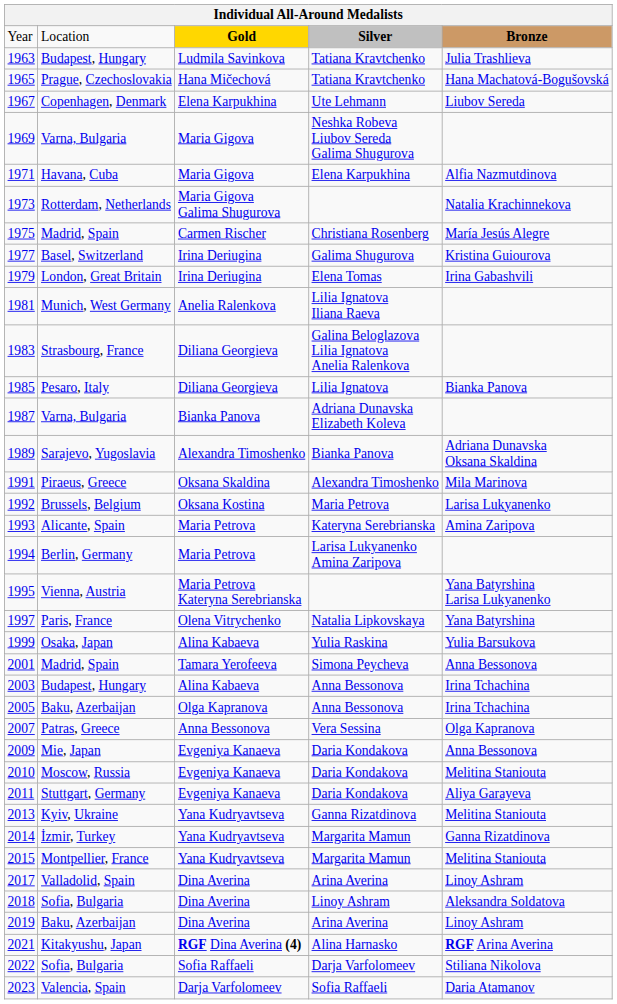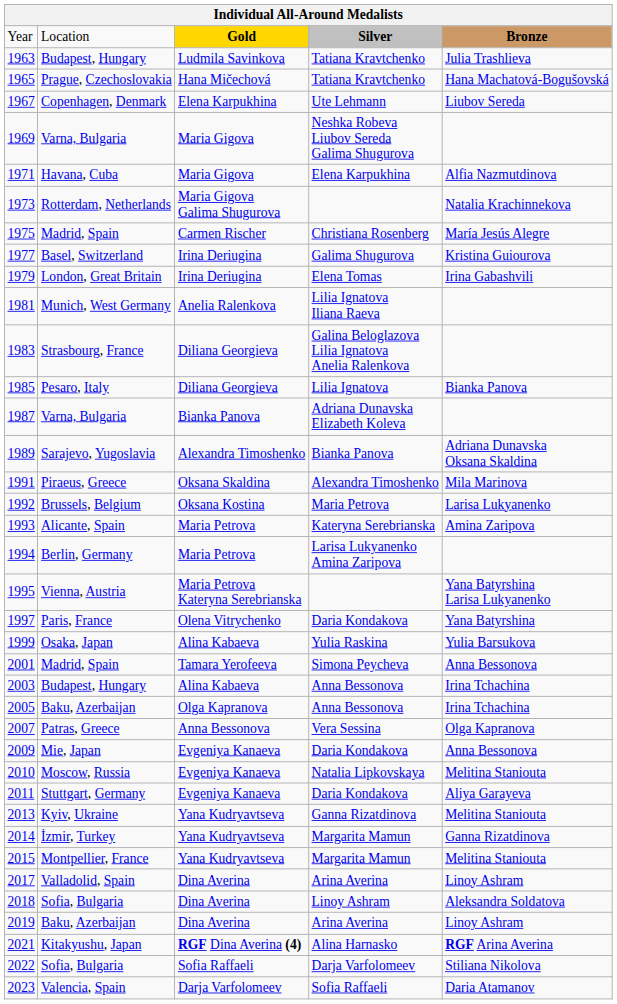 <table class="wikitable">
 <tr>
 <th colspan=5 align="center"><strong>Individual All-Around Medalists</strong></th>
 </tr>
 <tr>
 <td>Year</td>
 <td>Location</td>
 <td style="text-align:center;background-color:gold;"><strong>Gold</strong></td>
 <td style="text-align:center;background-color:silver;"><strong>Silver</strong></td>
 <td style="text-align:center;background-color:#CC9966;"><strong>Bronze</strong></td>
 </tr>
 <tr>
 <td><a href='#'>1963</a></td>
 <td> <a href='#'>Budapest</a>, <a href='#'>Hungary</a></td>
 <td> <a href='#'>Ludmila Savinkova</a></td>
 <td> <a href='#'>Tatiana Kravtchenko</a></td>
 <td> <a href='#'>Julia Trashlieva</a></td>
 </tr>
 <tr>
 <td><a href='#'>1965</a></td>
 <td> <a href='#'>Prague</a>, <a href='#'>Czechoslovakia</a></td>
 <td> <a href='#'>Hana Mičechová</a></td>
 <td> <a href='#'>Tatiana Kravtchenko</a></td>
 <td> <a href='#'>Hana Machatová-Bogušovská</a></td>
 </tr>
 <tr>
 <td><a href='#'>1967</a></td>
 <td> <a href='#'>Copenhagen</a>, <a href='#'>Denmark</a></td>
 <td> <a href='#'>Elena Karpukhina</a></td>
 <td> <a href='#'>Ute Lehmann</a></td>
 <td> <a href='#'>Liubov Sereda</a></td>
 </tr>
 <tr>
 <td><a href='#'>1969</a></td>
 <td> <a href='#'>Varna, Bulgaria</a></td>
 <td> <a href='#'>Maria Gigova</a></td>
 <td> <a href='#'>Neshka Robeva</a><br> <a href='#'>Liubov Sereda</a><br> <a href='#'>Galima Shugurova</a></td>
 <td></td>
 </tr>
 <tr>
 <td><a href='#'>1971</a></td>
 <td> <a href='#'>Havana</a>, <a href='#'>Cuba</a></td>
 <td> <a href='#'>Maria Gigova</a></td>
 <td> <a href='#'>Elena Karpukhina</a></td>
 <td> <a href='#'>Alfia Nazmutdinova</a></td>
 </tr>
 <tr>
 <td><a href='#'>1973</a></td>
 <td> <a href='#'>Rotterdam</a>, <a href='#'>Netherlands</a></td>
 <td> <a href='#'>Maria Gigova</a><br> <a href='#'>Galima Shugurova</a></td>
 <td></td>
 <td> <a href='#'>Natalia Krachinnekova</a></td>
 </tr>
 <tr>
 <td><a href='#'>1975</a></td>
 <td> <a href='#'>Madrid</a>, <a href='#'>Spain</a></td>
 <td> <a href='#'>Carmen Rischer</a></td>
 <td> <a href='#'>Christiana Rosenberg</a></td>
 <td> <a href='#'>María Jesús Alegre</a></td>
 </tr>
 <tr>
 <td><a href='#'>1977</a></td>
 <td> <a href='#'>Basel</a>, <a href='#'>Switzerland</a></td>
 <td> <a href='#'>Irina Deriugina</a></td>
 <td> <a href='#'>Galima Shugurova</a></td>
 <td> <a href='#'>Kristina Guiourova</a></td>
 </tr>
 <tr>
 <td><a href='#'>1979</a></td>
 <td> <a href='#'>London</a>, <a href='#'>Great Britain</a></td>
 <td> <a href='#'>Irina Deriugina</a></td>
 <td> <a href='#'>Elena Tomas</a></td>
 <td> <a href='#'>Irina Gabashvili</a></td>
 </tr>
 <tr>
 <td><a href='#'>1981</a></td>
 <td> <a href='#'>Munich</a>, <a href='#'>West Germany</a></td>
 <td> <a href='#'>Anelia Ralenkova</a></td>
 <td> <a href='#'>Lilia Ignatova</a><br> <a href='#'>Iliana Raeva</a></td>
 <td></td>
 </tr>
 <tr>
 <td><a href='#'>1983</a></td>
 <td> <a href='#'>Strasbourg</a>, <a href='#'>France</a></td>
 <td> <a href='#'>Diliana Georgieva</a></td>
 <td> <a href='#'>Galina Beloglazova</a><br> <a href='#'>Lilia Ignatova</a><br> <a href='#'>Anelia Ralenkova</a></td>
 <td></td>
 </tr>
 <tr>
 <td><a href='#'>1985</a></td>
 <td> <a href='#'>Pesaro</a>, <a href='#'>Italy</a></td>
 <td> <a href='#'>Diliana Georgieva</a></td>
 <td> <a href='#'>Lilia Ignatova</a></td>
 <td> <a href='#'>Bianka Panova</a></td>
 </tr>
 <tr>
 <td><a href='#'>1987</a></td>
 <td> <a href='#'>Varna, Bulgaria</a></td>
 <td> <a href='#'>Bianka Panova</a></td>
 <td> <a href='#'>Adriana Dunavska</a><br> <a href='#'>Elizabeth Koleva</a></td>
 <td></td>
 </tr>
 <tr>
 <td><a href='#'>1989</a></td>
 <td> <a href='#'>Sarajevo</a>, <a href='#'>Yugoslavia</a></td>
 <td> <a href='#'>Alexandra Timoshenko</a></td>
 <td> <a href='#'>Bianka Panova</a></td>
 <td> <a href='#'>Adriana Dunavska</a><br> <a href='#'>Oksana Skaldina</a></td>
 </tr>
 <tr>
 <td><a href='#'>1991</a></td>
 <td> <a href='#'>Piraeus</a>, <a href='#'>Greece</a></td>
 <td> <a href='#'>Oksana Skaldina</a></td>
 <td> <a href='#'>Alexandra Timoshenko</a></td>
 <td> <a href='#'>Mila Marinova</a></td>
 </tr>
 <tr>
 <td><a href='#'>1992</a></td>
 <td> <a href='#'>Brussels</a>, <a href='#'>Belgium</a></td>
 <td> <a href='#'>Oksana Kostina</a></td>
 <td> <a href='#'>Maria Petrova</a></td>
 <td> <a href='#'>Larisa Lukyanenko</a></td>
 </tr>
 <tr>
 <td><a href='#'>1993</a></td>
 <td> <a href='#'>Alicante</a>, <a href='#'>Spain</a></td>
 <td> <a href='#'>Maria Petrova</a></td>
 <td> <a href='#'>Kateryna Serebrianska</a></td>
 <td> <a href='#'>Amina Zaripova</a></td>
 </tr>
 <tr>
 <td><a href='#'>1994</a></td>
 <td> <a href='#'>Berlin</a>, <a href='#'>Germany</a></td>
 <td> <a href='#'>Maria Petrova</a></td>
 <td> <a href='#'>Larisa Lukyanenko</a><br> <a href='#'>Amina Zaripova</a></td>
 <td></td>
 </tr>
 <tr>
 <td><a href='#'>1995</a></td>
 <td> <a href='#'>Vienna</a>, <a href='#'>Austria</a></td>
 <td> <a href='#'>Maria Petrova</a><br>  <a href='#'>Kateryna Serebrianska</a></td>
 <td></td>
 <td> <a href='#'>Yana Batyrshina</a><br> <a href='#'>Larisa Lukyanenko</a></td>
 </tr>
 <tr>
 <td><a href='#'>1997</a></td>
 <td> <a href='#'>Paris</a>, <a href='#'>France</a></td>
 <td> <a href='#'>Olena Vitrychenko</a></td>
-<td> <a href='#'>Natalia Lipkovskaya</a></td>
+<td> <a href='#'>Daria Kondakova</a></td>
 <td> <a href='#'>Yana Batyrshina</a></td>
 </tr>
 <tr>
 <td><a href='#'>1999</a></td>
 <td> <a href='#'>Osaka</a>, <a href='#'>Japan</a></td>
 <td> <a href='#'>Alina Kabaeva</a></td>
 <td> <a href='#'>Yulia Raskina</a></td>
 <td> <a href='#'>Yulia Barsukova</a></td>
 </tr>
 <tr>
 <td><a href='#'>2001</a></td>
 <td> <a href='#'>Madrid</a>, <a href='#'>Spain</a></td>
 <td> <a href='#'>Tamara Yerofeeva</a></td>
 <td> <a href='#'>Simona Peycheva</a></td>
 <td> <a href='#'>Anna Bessonova</a></td>
 </tr>
 <tr>
 <td><a href='#'>2003</a></td>
 <td> <a href='#'>Budapest</a>, <a href='#'>Hungary</a></td>
 <td> <a href='#'>Alina Kabaeva</a></td>
 <td> <a href='#'>Anna Bessonova</a></td>
 <td> <a href='#'>Irina Tchachina</a></td>
 </tr>
 <tr>
 <td><a href='#'>2005</a></td>
 <td> <a href='#'>Baku</a>, <a href='#'>Azerbaijan</a></td>
 <td> <a href='#'>Olga Kapranova</a></td>
 <td> <a href='#'>Anna Bessonova</a></td>
 <td> <a href='#'>Irina Tchachina</a></td>
 </tr>
 <tr>
 <td><a href='#'>2007</a></td>
 <td> <a href='#'>Patras</a>, <a href='#'>Greece</a></td>
 <td> <a href='#'>Anna Bessonova</a></td>
 <td> <a href='#'>Vera Sessina</a></td>
 <td> <a href='#'>Olga Kapranova</a></td>
 </tr>
 <tr>
 <td><a href='#'>2009</a></td>
 <td> <a href='#'>Mie</a>, <a href='#'>Japan</a></td>
 <td> <a href='#'>Evgeniya Kanaeva</a></td>
 <td> <a href='#'>Daria Kondakova</a></td>
 <td> <a href='#'>Anna Bessonova</a></td>
 </tr>
 <tr>
 <td><a href='#'>2010</a></td>
 <td> <a href='#'>Moscow</a>, <a href='#'>Russia</a></td>
 <td> <a href='#'>Evgeniya Kanaeva</a></td>
-<td> <a href='#'>Daria Kondakova</a></td>
+<td> <a href='#'>Natalia Lipkovskaya</a></td>
 <td> <a href='#'>Melitina Staniouta</a></td>
 </tr>
 <tr>
 <td><a href='#'>2011</a></td>
 <td> <a href='#'>Stuttgart</a>, <a href='#'>Germany</a></td>
 <td> <a href='#'>Evgeniya Kanaeva</a></td>
 <td> <a href='#'>Daria Kondakova</a></td>
 <td> <a href='#'>Aliya Garayeva</a></td>
 </tr>
 <tr>
 <td><a href='#'>2013</a></td>
 <td> <a href='#'>Kyiv</a>, <a href='#'>Ukraine</a></td>
 <td> <a href='#'>Yana Kudryavtseva</a></td>
 <td> <a href='#'>Ganna Rizatdinova</a></td>
 <td> <a href='#'>Melitina Staniouta</a></td>
 </tr>
 <tr>
 <td><a href='#'>2014</a></td>
 <td> <a href='#'>İzmir</a>, <a href='#'>Turkey</a></td>
 <td> <a href='#'>Yana Kudryavtseva</a></td>
 <td> <a href='#'>Margarita Mamun</a></td>
 <td> <a href='#'>Ganna Rizatdinova</a></td>
 </tr>
 <tr>
 <td><a href='#'>2015</a></td>
 <td> <a href='#'>Montpellier</a>, <a href='#'>France</a></td>
 <td> <a href='#'>Yana Kudryavtseva</a></td>
 <td> <a href='#'>Margarita Mamun</a></td>
 <td> <a href='#'>Melitina Staniouta</a></td>
 </tr>
 <tr>
 <td><a href='#'>2017</a></td>
 <td> <a href='#'>Valladolid</a>, <a href='#'>Spain</a></td>
 <td> <a href='#'>Dina Averina</a></td>
 <td> <a href='#'>Arina Averina</a></td>
 <td> <a href='#'>Linoy Ashram</a></td>
 </tr>
 <tr>
 <td><a href='#'>2018</a></td>
 <td> <a href='#'>Sofia</a>, <a href='#'>Bulgaria</a></td>
 <td> <a href='#'>Dina Averina</a></td>
 <td> <a href='#'>Linoy Ashram</a></td>
 <td> <a href='#'>Aleksandra Soldatova</a></td>
 </tr>
 <tr>
 <td><a href='#'>2019</a></td>
 <td> <a href='#'>Baku</a>, <a href='#'>Azerbaijan</a></td>
 <td> <a href='#'>Dina Averina</a></td>
 <td> <a href='#'>Arina Averina</a></td>
 <td> <a href='#'>Linoy Ashram</a></td>
 </tr>
 <tr>
 <td><a href='#'>2021</a></td>
 <td> <a href='#'>Kitakyushu</a>, <a href='#'>Japan</a></td>
 <td><strong><a href='#'>RGF</a></strong> <a href='#'>Dina Averina</a> <strong>(4)</strong></td>
 <td> <a href='#'>Alina Harnasko</a></td>
 <td><strong><a href='#'>RGF</a></strong> <a href='#'>Arina Averina</a></td>
 </tr>
 <tr>
 <td><a href='#'>2022</a></td>
 <td> <a href='#'>Sofia</a>, <a href='#'>Bulgaria</a></td>
 <td> <a href='#'>Sofia Raffaeli</a></td>
 <td> <a href='#'>Darja Varfolomeev</a></td>
 <td> <a href='#'>Stiliana Nikolova</a></td>
 </tr>
 <tr>
 <td><a href='#'>2023</a></td>
 <td> <a href='#'>Valencia</a>, <a href='#'>Spain</a></td>
 <td> <a href='#'>Darja Varfolomeev</a></td>
 <td> <a href='#'>Sofia Raffaeli</a></td>
 <td> <a href='#'>Daria Atamanov</a></td>
 </tr>
 </table>
